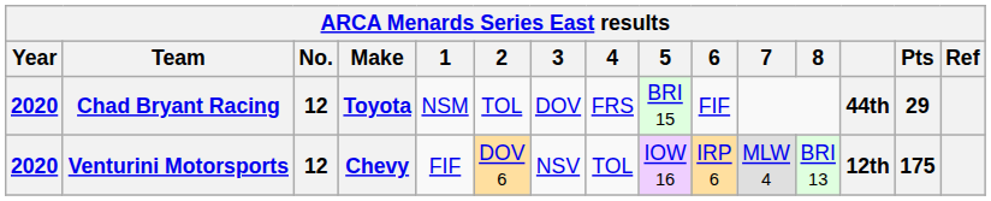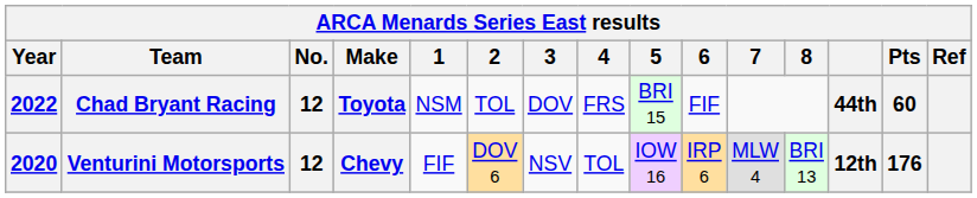 <table class="wikitable" style="text-align:center; font-size:75%">
 <tr>
 <th colspan=15><a href='#'>ARCA Menards Series East</a> results</th>
 </tr>
 <tr>
 <th>Year</th>
 <th>Team</th>
 <th>No.</th>
 <th>Make</th>
 <th>1</th>
 <th>2</th>
 <th>3</th>
 <th>4</th>
 <th>5</th>
 <th>6</th>
 <th>7</th>
 <th>8</th>
 <th></th>
 <th>Pts</th>
 <th>Ref</th>
 </tr>
 <tr>
-<th><a href='#'>2020</a></th>
+<th><a href='#'>2022</a></th>
 <th><a href='#'>Chad Bryant Racing</a></th>
 <th>12</th>
 <th><a href='#'>Toyota</a></th>
 <td><a href='#'>NSM</a></td>
 <td><a href='#'>TOL</a></td>
 <td><a href='#'>DOV</a></td>
 <td><a href='#'>FRS</a></td>
 <td style="background:#DFFFDF;"><a href='#'>BRI</a><br><small>15</small></td>
 <td><a href='#'>FIF</a></td>
 <td colspan=2></td>
 <th>44th</th>
-<th>29</th>
+<th>60</th>
 <th></th>
 </tr>
 <tr>
 <th><a href='#'>2020</a></th>
 <th><a href='#'>Venturini Motorsports</a></th>
 <th>12</th>
 <th><a href='#'>Chevy</a></th>
 <td><a href='#'>FIF</a></td>
 <td style="background:#FFDF9F;"><a href='#'>DOV</a><br><small>6</small></td>
 <td><a href='#'>NSV</a></td>
 <td><a href='#'>TOL</a></td>
 <td style="background:#EFCFFF;"><a href='#'>IOW</a><br><small>16</small></td>
 <td style="background:#FFDF9F;"><a href='#'>IRP</a><br><small>6</small></td>
 <td style="background:#DFDFDF;"><a href='#'>MLW</a><br><small>4</small></td>
 <td style="background:#DFFFDF;"><a href='#'>BRI</a><br><small>13</small></td>
 <th>12th</th>
-<th>175</th>
+<th>176</th>
 <th></th>
 </tr>
 </table>
